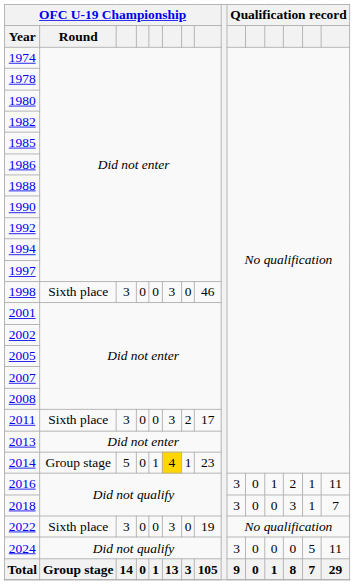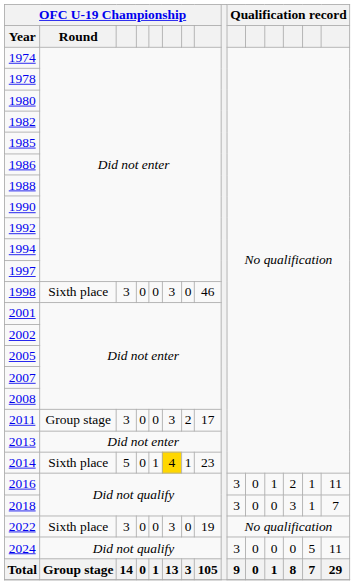 <table class="wikitable" style="text-align: center;">
 <tr>
 <th colspan=8><a href='#'>OFC U-19 Championship</a></th>
 <th rowspan=30></th>
 <th colspan=6>Qualification record</th>
 </tr>
 <tr>
 <th>Year</th>
 <th>Round</th>
 <th></th>
 <th></th>
 <th></th>
 <th></th>
 <th></th>
 <th></th>
 <th></th>
 <th></th>
 <th></th>
 <th></th>
 <th></th>
 <th></th>
 </tr>
 <tr>
 <td> <a href='#'>1974</a></td>
 <td colspan=8 rowspan=11><em>Did not enter</em></td>
 <td colspan=6 rowspan=20><em>No qualification</em></td>
 </tr>
 <tr>
 <td> <a href='#'>1978</a></td>
 </tr>
 <tr>
 <td> <a href='#'>1980</a></td>
 </tr>
 <tr>
 <td> <a href='#'>1982</a></td>
 </tr>
 <tr>
 <td> <a href='#'>1985</a></td>
 </tr>
 <tr>
 <td> <a href='#'>1986</a></td>
 </tr>
 <tr>
 <td> <a href='#'>1988</a></td>
 </tr>
 <tr>
 <td> <a href='#'>1990</a></td>
 </tr>
 <tr>
 <td> <a href='#'>1992</a></td>
 </tr>
 <tr>
 <td> <a href='#'>1994</a></td>
 </tr>
 <tr>
 <td> <a href='#'>1997</a></td>
 </tr>
 <tr>
 <td> <a href='#'>1998</a></td>
 <td>Sixth place</td>
 <td>3</td>
 <td>0</td>
 <td>0</td>
 <td>3</td>
 <td>0</td>
 <td>46</td>
 </tr>
 <tr>
 <td>  <a href='#'>2001</a></td>
 <td colspan=9 rowspan=5><em>Did not enter</em></td>
 </tr>
 <tr>
 <td>  <a href='#'>2002</a></td>
 </tr>
 <tr>
 <td> <a href='#'>2005</a></td>
 </tr>
 <tr>
 <td> <a href='#'>2007</a></td>
 </tr>
 <tr>
 <td> <a href='#'>2008</a></td>
 </tr>
 <tr>
 <td> <a href='#'>2011</a></td>
-<td>Sixth place</td>
+<td>Group stage</td>
 <td>3</td>
 <td>0</td>
 <td>0</td>
 <td>3</td>
 <td>2</td>
 <td>17</td>
 </tr>
 <tr>
 <td> <a href='#'>2013</a></td>
 <td colspan=9><em>Did not enter</em></td>
 </tr>
 <tr>
 <td> <a href='#'>2014</a></td>
-<td>Group stage</td>
+<td>Sixth place</td>
 <td>5</td>
 <td>0</td>
 <td>1</td>
 <td style="background: gold;">4</td>
 <td>1</td>
 <td>23</td>
 </tr>
 <tr>
 <td>  <a href='#'>2016</a></td>
 <td colspan=8 rowspan=2><em>Did not qualify</em></td>
 <td>3</td>
 <td>0</td>
 <td>1</td>
 <td>2</td>
 <td>1</td>
 <td>11</td>
 </tr>
 <tr>
 <td>  <a href='#'>2018</a></td>
 <td>3</td>
 <td>0</td>
 <td>0</td>
 <td>3</td>
 <td>1</td>
 <td>7</td>
 </tr>
 <tr>
 <td> <a href='#'>2022</a></td>
 <td>Sixth place</td>
 <td>3</td>
 <td>0</td>
 <td>0</td>
 <td>3</td>
 <td>0</td>
 <td>19</td>
 <td colspan=6><em>No qualification</em></td>
 </tr>
 <tr>
 <td>  <a href='#'>2024</a></td>
 <td colspan=8><em>Did not qualify</em></td>
 <td>3</td>
 <td>0</td>
 <td>0</td>
 <td>0</td>
 <td>5</td>
 <td>11</td>
 </tr>
 <tr>
 <th><strong>Total</strong></th>
 <th><strong>Group stage</strong></th>
 <th><strong>14</strong></th>
 <th><strong>0</strong></th>
 <th><strong>1</strong></th>
 <th><strong>13</strong></th>
 <th><strong>3</strong></th>
 <th><strong>105</strong></th>
 <th>9</th>
 <th>0</th>
 <th>1</th>
 <th>8</th>
 <th>7</th>
 <th>29</th>
 </tr>
 <tr>
 </tr>
 </table>
